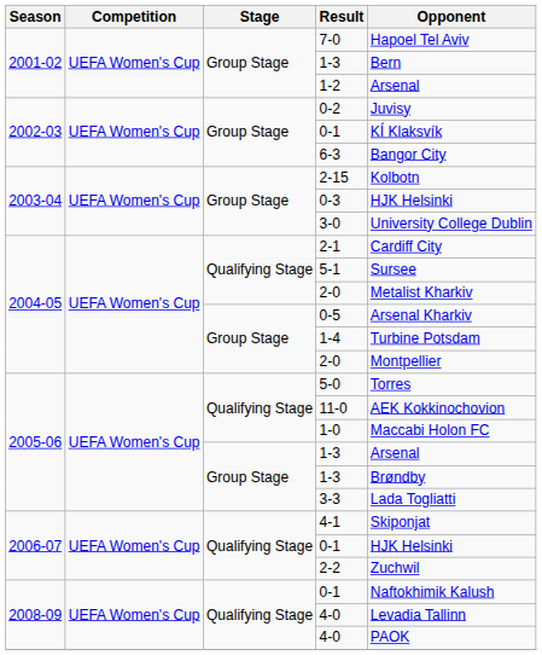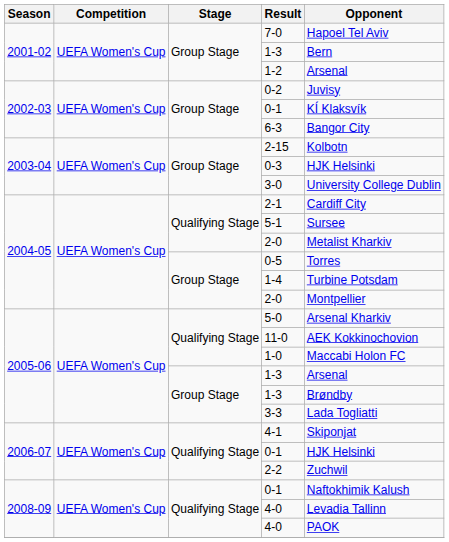 <table class="wikitable">
 <tr>
 <th>Season</th>
 <th>Competition</th>
 <th>Stage</th>
 <th>Result</th>
 <th>Opponent</th>
 </tr>
 <tr>
 <td rowspan=3><a href='#'>2001-02</a></td>
 <td rowspan=3><a href='#'>UEFA Women's Cup</a></td>
 <td rowspan=3>Group Stage</td>
 <td>7-0</td>
 <td> <a href='#'>Hapoel Tel Aviv</a></td>
 </tr>
 <tr>
 <td>1-3</td>
 <td> <a href='#'>Bern</a></td>
 </tr>
 <tr>
 <td>1-2</td>
 <td> <a href='#'>Arsenal</a></td>
 </tr>
 <tr>
 <td rowspan=3><a href='#'>2002-03</a></td>
 <td rowspan=3><a href='#'>UEFA Women's Cup</a></td>
 <td rowspan=3>Group Stage</td>
 <td>0-2</td>
 <td> <a href='#'>Juvisy</a></td>
 </tr>
 <tr>
 <td>0-1</td>
 <td> <a href='#'>KÍ Klaksvík</a></td>
 </tr>
 <tr>
 <td>6-3</td>
 <td> <a href='#'>Bangor City</a></td>
 </tr>
 <tr>
 <td rowspan=3><a href='#'>2003-04</a></td>
 <td rowspan=3><a href='#'>UEFA Women's Cup</a></td>
 <td rowspan=3>Group Stage</td>
 <td>2-15</td>
 <td> <a href='#'>Kolbotn</a></td>
 </tr>
 <tr>
 <td>0-3</td>
 <td> <a href='#'>HJK Helsinki</a></td>
 </tr>
 <tr>
 <td>3-0</td>
 <td> <a href='#'>University College Dublin</a></td>
 </tr>
 <tr>
 <td rowspan=6><a href='#'>2004-05</a></td>
 <td rowspan=6><a href='#'>UEFA Women's Cup</a></td>
 <td rowspan=3>Qualifying Stage</td>
 <td>2-1</td>
 <td> <a href='#'>Cardiff City</a></td>
 </tr>
 <tr>
 <td>5-1</td>
 <td> <a href='#'>Sursee</a></td>
 </tr>
 <tr>
 <td>2-0</td>
 <td> <a href='#'>Metalist Kharkiv</a></td>
 </tr>
 <tr>
 <td rowspan=3>Group Stage</td>
 <td>0-5</td>
-<td> <a href='#'>Arsenal Kharkiv</a></td>
+<td> <a href='#'>Torres</a></td>
 </tr>
 <tr>
 <td>1-4</td>
 <td> <a href='#'>Turbine Potsdam</a></td>
 </tr>
 <tr>
 <td>2-0</td>
 <td> <a href='#'>Montpellier</a></td>
 </tr>
 <tr>
 <td rowspan=6><a href='#'>2005-06</a></td>
 <td rowspan=6><a href='#'>UEFA Women's Cup</a></td>
 <td rowspan=3>Qualifying Stage</td>
 <td>5-0</td>
-<td> <a href='#'>Torres</a></td>
+<td> <a href='#'>Arsenal Kharkiv</a></td>
 </tr>
 <tr>
 <td>11-0</td>
 <td> <a href='#'>AEK Kokkinochovion</a></td>
 </tr>
 <tr>
 <td>1-0</td>
 <td> <a href='#'>Maccabi Holon FC</a></td>
 </tr>
 <tr>
 <td rowspan=3>Group Stage</td>
 <td>1-3</td>
 <td> <a href='#'>Arsenal</a></td>
 </tr>
 <tr>
 <td>1-3</td>
 <td> <a href='#'>Brøndby</a></td>
 </tr>
 <tr>
 <td>3-3</td>
 <td> <a href='#'>Lada Togliatti</a></td>
 </tr>
 <tr>
 <td rowspan=3><a href='#'>2006-07</a></td>
 <td rowspan=3><a href='#'>UEFA Women's Cup</a></td>
 <td rowspan=3>Qualifying Stage</td>
 <td>4-1</td>
 <td> <a href='#'>Skiponjat</a></td>
 </tr>
 <tr>
 <td>0-1</td>
 <td> <a href='#'>HJK Helsinki</a></td>
 </tr>
 <tr>
 <td>2-2</td>
 <td> <a href='#'>Zuchwil</a></td>
 </tr>
 <tr>
 <td rowspan=3><a href='#'>2008-09</a></td>
 <td rowspan=3><a href='#'>UEFA Women's Cup</a></td>
 <td rowspan=3>Qualifying Stage</td>
 <td>0-1</td>
 <td> <a href='#'>Naftokhimik Kalush</a></td>
 </tr>
 <tr>
 <td>4-0</td>
 <td> <a href='#'>Levadia Tallinn</a></td>
 </tr>
 <tr>
 <td>4-0</td>
 <td> <a href='#'>PAOK</a></td>
 </tr>
 <tr>
 </tr>
 </table>
